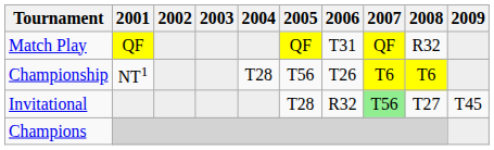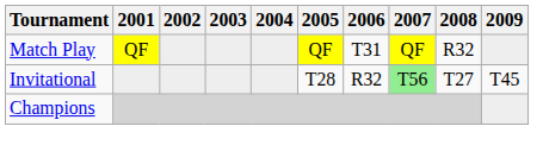 <table class="wikitable" style="text-align:center;">
 <tr>
 <th>Tournament</th>
 <th>2001</th>
 <th>2002</th>
 <th>2003</th>
 <th>2004</th>
 <th>2005</th>
 <th>2006</th>
 <th>2007</th>
 <th>2008</th>
 <th>2009</th>
 </tr>
 <tr>
 <td align="left"><a href='#'>Match Play</a></td>
 <td style="background:yellow;">QF</td>
 <td style="background:#eeeeee;"></td>
 <td style="background:#eeeeee;"></td>
 <td style="background:#eeeeee;"></td>
 <td style="background:yellow;">QF</td>
 <td>T31</td>
 <td style="background:yellow;">QF</td>
 <td>R32</td>
 <td style="background:#eeeeee;"></td>
 </tr>
 <tr>
-<td align="left"><a href='#'>Championship</a></td>
-<td>NT<sup>1</sup></td>
-<td style="background:#eeeeee;"></td>
-<td style="background:#eeeeee;"></td>
-<td>T28</td>
-<td>T56</td>
-<td>T26</td>
-<td style="background:yellow;">T6</td>
-<td style="background:yellow;">T6</td>
-<td style="background:#eeeeee;"></td>
-</tr>
-<tr>
 <td align="left"><a href='#'>Invitational</a></td>
 <td style="background:#eeeeee;"></td>
 <td style="background:#eeeeee;"></td>
 <td style="background:#eeeeee;"></td>
 <td style="background:#eeeeee;"></td>
 <td>T28</td>
 <td>R32</td>
 <td style="background: lightgreen;">T56</td>
 <td>T27</td>
 <td>T45</td>
 </tr>
 <tr>
 <td align="left"><a href='#'>Champions</a></td>
 <td colspan=8 style="background:#D3D3D3;"></td>
 <td style="background:#eeeeee;"></td>
 </tr>
 </table>
